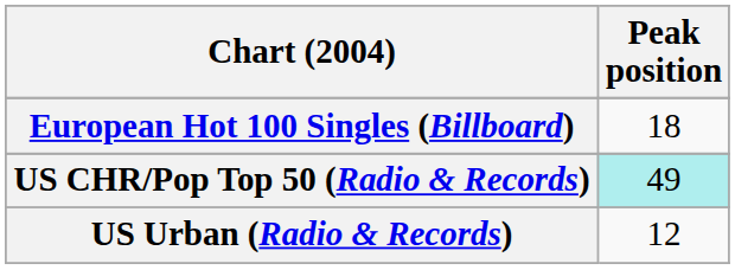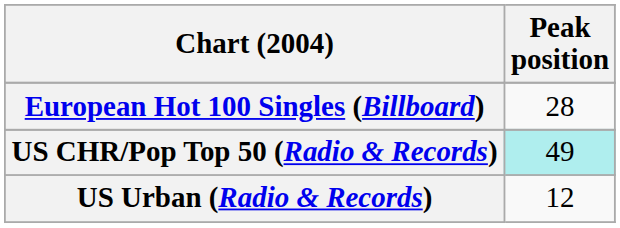 <table class="wikitable sortable plainrowheaders" style="text-align:center">
 <tr>
 <th>Chart (2004)</th>
 <th>Peak<br>position</th>
 </tr>
 <tr>
 </tr>
 <tr>
 </tr>
 <tr>
 </tr>
 <tr>
 <th scope="row"><a href='#'>European Hot 100 Singles</a> (<em><a href='#'>Billboard</a></em>)</th>
-<td>18</td>
+<td>28</td>
 </tr>
 <tr>
 </tr>
 <tr>
 </tr>
 <tr>
 </tr>
 <tr>
 </tr>
 <tr>
 </tr>
 <tr>
 </tr>
 <tr>
 </tr>
 <tr>
 </tr>
 <tr>
 </tr>
 <tr>
 </tr>
 <tr>
 </tr>
 <tr>
 </tr>
 <tr>
 </tr>
 <tr>
 </tr>
 <tr>
 <th scope="row">US CHR/Pop Top 50 (<em><a href='#'>Radio & Records</a></em>)</th>
 <td style="background: paleturquoise;">49</td>
 </tr>
 <tr>
 <th scope="row">US Urban (<em><a href='#'>Radio & Records</a></em>)</th>
 <td>12</td>
 </tr>
 </table>
